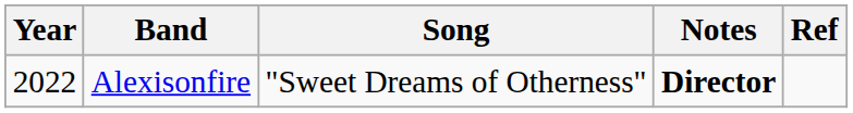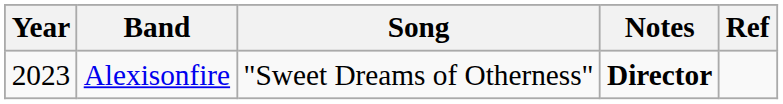 <table class="wikitable sortable">
 <tr>
 <th>Year</th>
 <th>Band</th>
 <th>Song</th>
 <th class="unsortable">Notes</th>
 <th class="unsortable">Ref</th>
 </tr>
 <tr>
-<td>2022</td>
+<td>2023</td>
 <td><a href='#'>Alexisonfire</a></td>
 <td>"Sweet Dreams of Otherness"</td>
 <td><strong>Director</strong></td>
 <td></td>
 </tr>
 </table>
